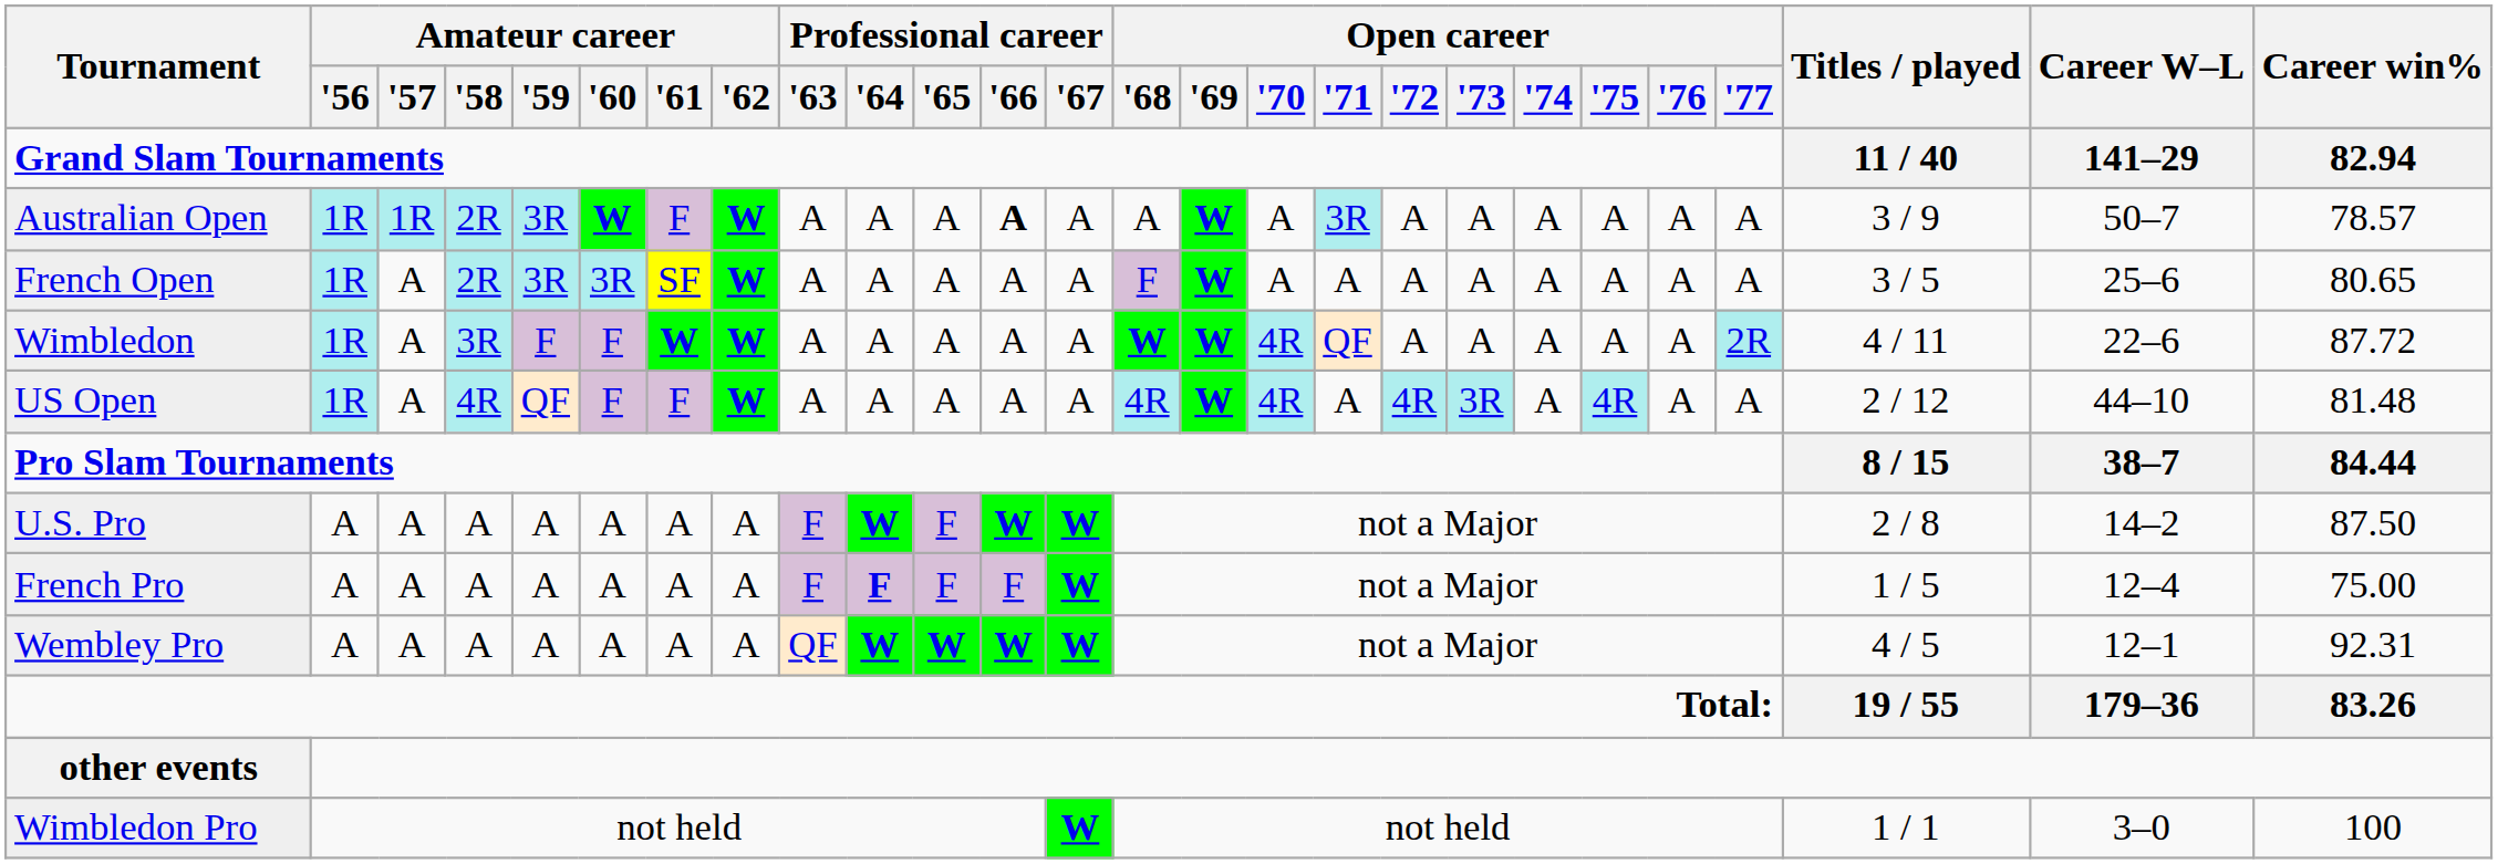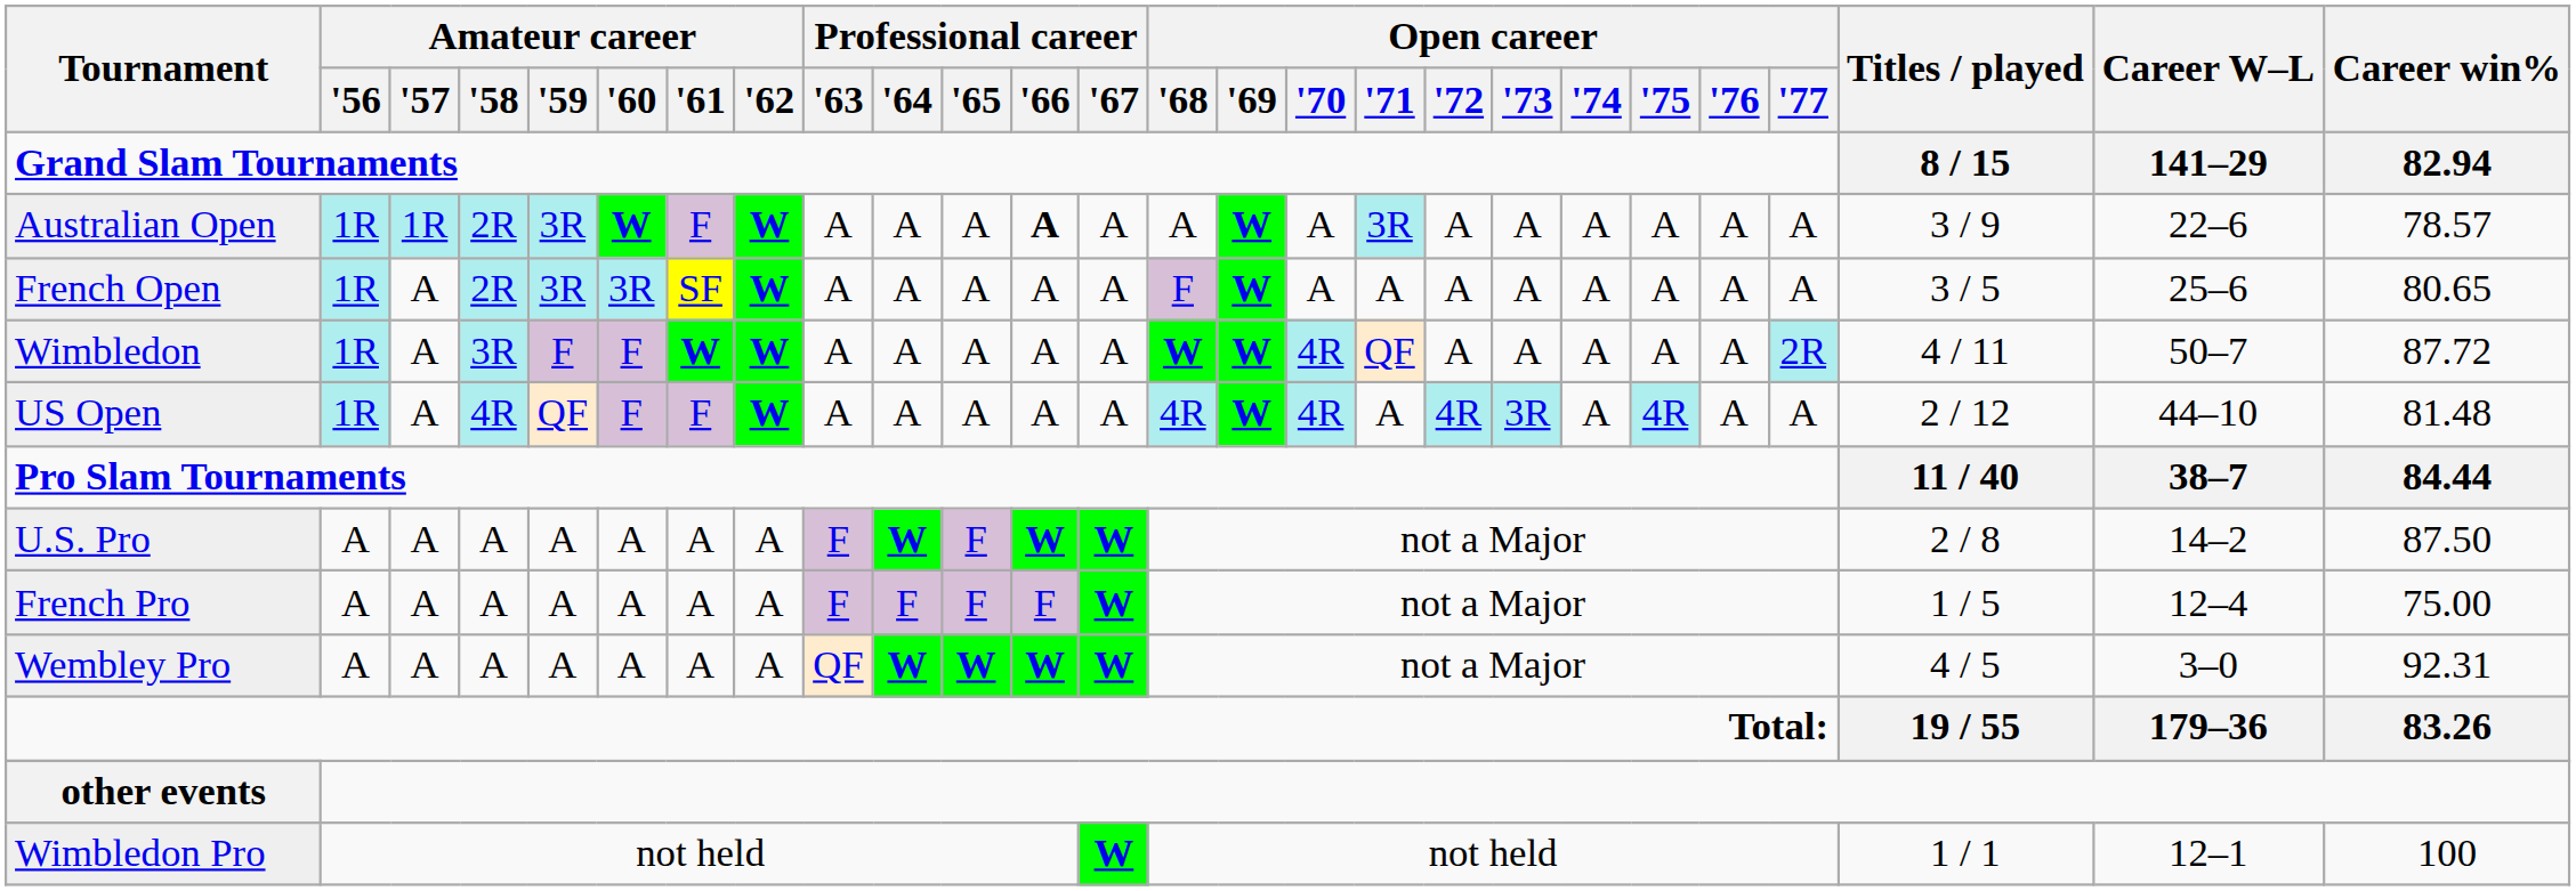 <table class=wikitable style=text-align:center;font-size:100%>
 <tr bgcolor=#efefef>
 <th colspan=1 rowspan=2 width=120>Tournament</th>
 <th colspan=7>Amateur career</th>
 <th colspan=5>Professional career</th>
 <th colspan=10>Open career</th>
 <th rowspan=2>Titles / played</th>
 <th rowspan=2>Career W–L</th>
 <th rowspan=2>Career win%</th>
 </tr>
 <tr>
 <th>'56</th>
 <th>'57</th>
 <th>'58</th>
 <th>'59</th>
 <th>'60</th>
 <th>'61</th>
 <th>'62</th>
 <th>'63</th>
 <th>'64</th>
 <th>'65</th>
 <th>'66</th>
 <th>'67</th>
 <th>'68</th>
 <th>'69</th>
 <th><a href='#'>'70</a></th>
 <th><a href='#'>'71</a></th>
 <th><a href='#'>'72</a></th>
 <th><a href='#'>'73</a></th>
 <th><a href='#'>'74</a></th>
 <th><a href='#'>'75</a></th>
 <th><a href='#'>'76</a></th>
 <th><a href='#'>'77</a></th>
 </tr>
 <tr>
 <td colspan=23 align=left><a href='#'><strong>Grand Slam Tournaments</strong></a></td>
-<th>11 / 40</th>
+<th>8 / 15</th>
 <th>141–29</th>
 <th>82.94</th>
 </tr>
 <tr>
 <td bgcolor=#efefef align=left><a href='#'>Australian Open</a></td>
 <td bgcolor=#afeeee><a href='#'>1R</a></td>
 <td bgcolor=#afeeee><a href='#'>1R</a></td>
 <td bgcolor=#afeeee><a href='#'>2R</a></td>
 <td bgcolor=#afeeee><a href='#'>3R</a></td>
 <td bgcolor=#00ff00><a href='#'><strong>W</strong></a></td>
 <td bgcolor=#D8BFD8><a href='#'>F</a></td>
 <td bgcolor=#00ff00><a href='#'><strong>W</strong></a></td>
 <td>A</td>
 <td>A</td>
 <td>A</td>
 <td><strong>A</strong></td>
 <td>A</td>
 <td>A</td>
 <td bgcolor=#00ff00><a href='#'><strong>W</strong></a></td>
 <td>A</td>
 <td bgcolor=#afeeee><a href='#'>3R</a></td>
 <td>A</td>
 <td>A</td>
 <td>A</td>
 <td>A</td>
 <td>A</td>
 <td>A</td>
 <td>3 / 9</td>
-<td>50–7</td>
+<td>22–6</td>
 <td>78.57</td>
 </tr>
 <tr>
 <td bgcolor=#efefef align=left><a href='#'>French Open</a></td>
 <td bgcolor=#afeeee><a href='#'>1R</a></td>
 <td>A</td>
 <td bgcolor=#afeeee><a href='#'>2R</a></td>
 <td bgcolor=#afeeee><a href='#'>3R</a></td>
 <td bgcolor=#afeeee><a href='#'>3R</a></td>
 <td bgcolor=yellow><a href='#'>SF</a></td>
 <td bgcolor=#00ff00><a href='#'><strong>W</strong></a></td>
 <td>A</td>
 <td>A</td>
 <td>A</td>
 <td>A</td>
 <td>A</td>
 <td bgcolor=#D8BFD8><a href='#'>F</a></td>
 <td bgcolor=#00ff00><a href='#'><strong>W</strong></a></td>
 <td>A</td>
 <td>A</td>
 <td>A</td>
 <td>A</td>
 <td>A</td>
 <td>A</td>
 <td>A</td>
 <td>A</td>
 <td>3 / 5</td>
 <td>25–6</td>
 <td>80.65</td>
 </tr>
 <tr>
 <td bgcolor=#efefef align=left><a href='#'>Wimbledon</a></td>
 <td bgcolor=#afeeee><a href='#'>1R</a></td>
 <td>A</td>
 <td bgcolor=#afeeee><a href='#'>3R</a></td>
 <td bgcolor=#D8BFD8><a href='#'>F</a></td>
 <td bgcolor=#D8BFD8><a href='#'>F</a></td>
 <td bgcolor=#00ff00><a href='#'><strong>W</strong></a></td>
 <td bgcolor=#00ff00><a href='#'><strong>W</strong></a></td>
 <td>A</td>
 <td>A</td>
 <td>A</td>
 <td>A</td>
 <td>A</td>
 <td bgcolor=#00ff00><a href='#'><strong>W</strong></a></td>
 <td bgcolor=#00ff00><a href='#'><strong>W</strong></a></td>
 <td bgcolor=#afeeee><a href='#'>4R</a></td>
 <td bgcolor=#ffebcd><a href='#'>QF</a></td>
 <td>A</td>
 <td>A</td>
 <td>A</td>
 <td>A</td>
 <td>A</td>
 <td bgcolor=#afeeee><a href='#'>2R</a></td>
 <td>4 / 11</td>
-<td>22–6</td>
+<td>50–7</td>
 <td>87.72</td>
 </tr>
 <tr>
 <td bgcolor=#efefef align=left><a href='#'>US Open</a></td>
 <td bgcolor=#afeeee><a href='#'>1R</a></td>
 <td>A</td>
 <td bgcolor=#afeeee><a href='#'>4R</a></td>
 <td bgcolor=#ffebcd><a href='#'>QF</a></td>
 <td bgcolor=#D8BFD8><a href='#'>F</a></td>
 <td bgcolor=#D8BFD8><a href='#'>F</a></td>
 <td bgcolor=#00ff00><a href='#'><strong>W</strong></a></td>
 <td>A</td>
 <td>A</td>
 <td>A</td>
 <td>A</td>
 <td>A</td>
 <td bgcolor=#afeeee><a href='#'>4R</a></td>
 <td bgcolor=#00ff00><a href='#'><strong>W</strong></a></td>
 <td bgcolor=#afeeee><a href='#'>4R</a></td>
 <td>A</td>
 <td bgcolor=#afeeee><a href='#'>4R</a></td>
 <td bgcolor=#afeeee><a href='#'>3R</a></td>
 <td>A</td>
 <td bgcolor=#afeeee><a href='#'>4R</a></td>
 <td>A</td>
 <td>A</td>
 <td>2 / 12</td>
 <td>44–10</td>
 <td>81.48</td>
 </tr>
 <tr>
 <td colspan=23 align=left><a href='#'><strong>Pro Slam Tournaments</strong></a></td>
-<th>8 / 15</th>
+<th>11 / 40</th>
 <th>38–7</th>
 <th>84.44</th>
 </tr>
 <tr>
 <td bgcolor=#efefef align=left><a href='#'>U.S. Pro</a></td>
 <td>A</td>
 <td>A</td>
 <td>A</td>
 <td>A</td>
 <td>A</td>
 <td>A</td>
 <td>A</td>
 <td bgcolor=#D8BFD8><a href='#'>F</a></td>
 <td bgcolor=#00ff00><a href='#'><strong>W</strong></a></td>
 <td bgcolor=#D8BFD8><a href='#'>F</a></td>
 <td bgcolor=#00ff00><a href='#'><strong>W</strong></a></td>
 <td bgcolor=#00ff00><a href='#'><strong>W</strong></a></td>
 <td colspan=10>not a Major</td>
 <td>2 / 8</td>
 <td>14–2</td>
 <td>87.50</td>
 </tr>
 <tr>
 <td bgcolor=#efefef align=left><a href='#'>French Pro</a></td>
 <td>A</td>
 <td>A</td>
 <td>A</td>
 <td>A</td>
 <td>A</td>
 <td>A</td>
 <td>A</td>
 <td bgcolor=#D8BFD8><a href='#'>F</a></td>
-<td bgcolor=#D8BFD8><strong><a href='#'>F</a></strong></td>
+<td bgcolor=#D8BFD8><a href='#'>F</a></td>
 <td bgcolor=#D8BFD8><a href='#'>F</a></td>
 <td bgcolor=#D8BFD8><a href='#'>F</a></td>
 <td bgcolor=#00ff00><a href='#'><strong>W</strong></a></td>
 <td colspan=10>not a Major</td>
 <td>1 / 5</td>
 <td>12–4</td>
 <td>75.00</td>
 </tr>
 <tr>
 <td bgcolor=#efefef align=left><a href='#'>Wembley Pro</a></td>
 <td>A</td>
 <td>A</td>
 <td>A</td>
 <td>A</td>
 <td>A</td>
 <td>A</td>
 <td>A</td>
 <td bgcolor=#ffebcd><a href='#'>QF</a></td>
 <td bgcolor=#00ff00><a href='#'><strong>W</strong></a></td>
 <td bgcolor=#00ff00><a href='#'><strong>W</strong></a></td>
 <td bgcolor=#00ff00><a href='#'><strong>W</strong></a></td>
 <td bgcolor=#00ff00><a href='#'><strong>W</strong></a></td>
 <td colspan=10>not a Major</td>
 <td>4 / 5</td>
-<td>12–1</td>
+<td>3–0</td>
 <td>92.31</td>
 </tr>
 <tr>
 <td align=right colspan=23><strong>Total:</strong></td>
 <th>19 / 55</th>
 <th>179–36</th>
 <th>83.26</th>
 </tr>
 <tr>
 </tr>
 <tr style="background:#efefef;">
 <th style="width:100px;"><strong>other events</strong></th>
 </tr>
 <tr>
 <td bgcolor=#efefef align=left><a href='#'>Wimbledon Pro</a></td>
 <td colspan=11>not held</td>
 <td bgcolor=#00ff00><a href='#'><strong>W</strong></a></td>
 <td colspan=10>not held</td>
 <td>1 / 1</td>
-<td>3–0</td>
+<td>12–1</td>
 <td>100</td>
 </tr>
 </table>
